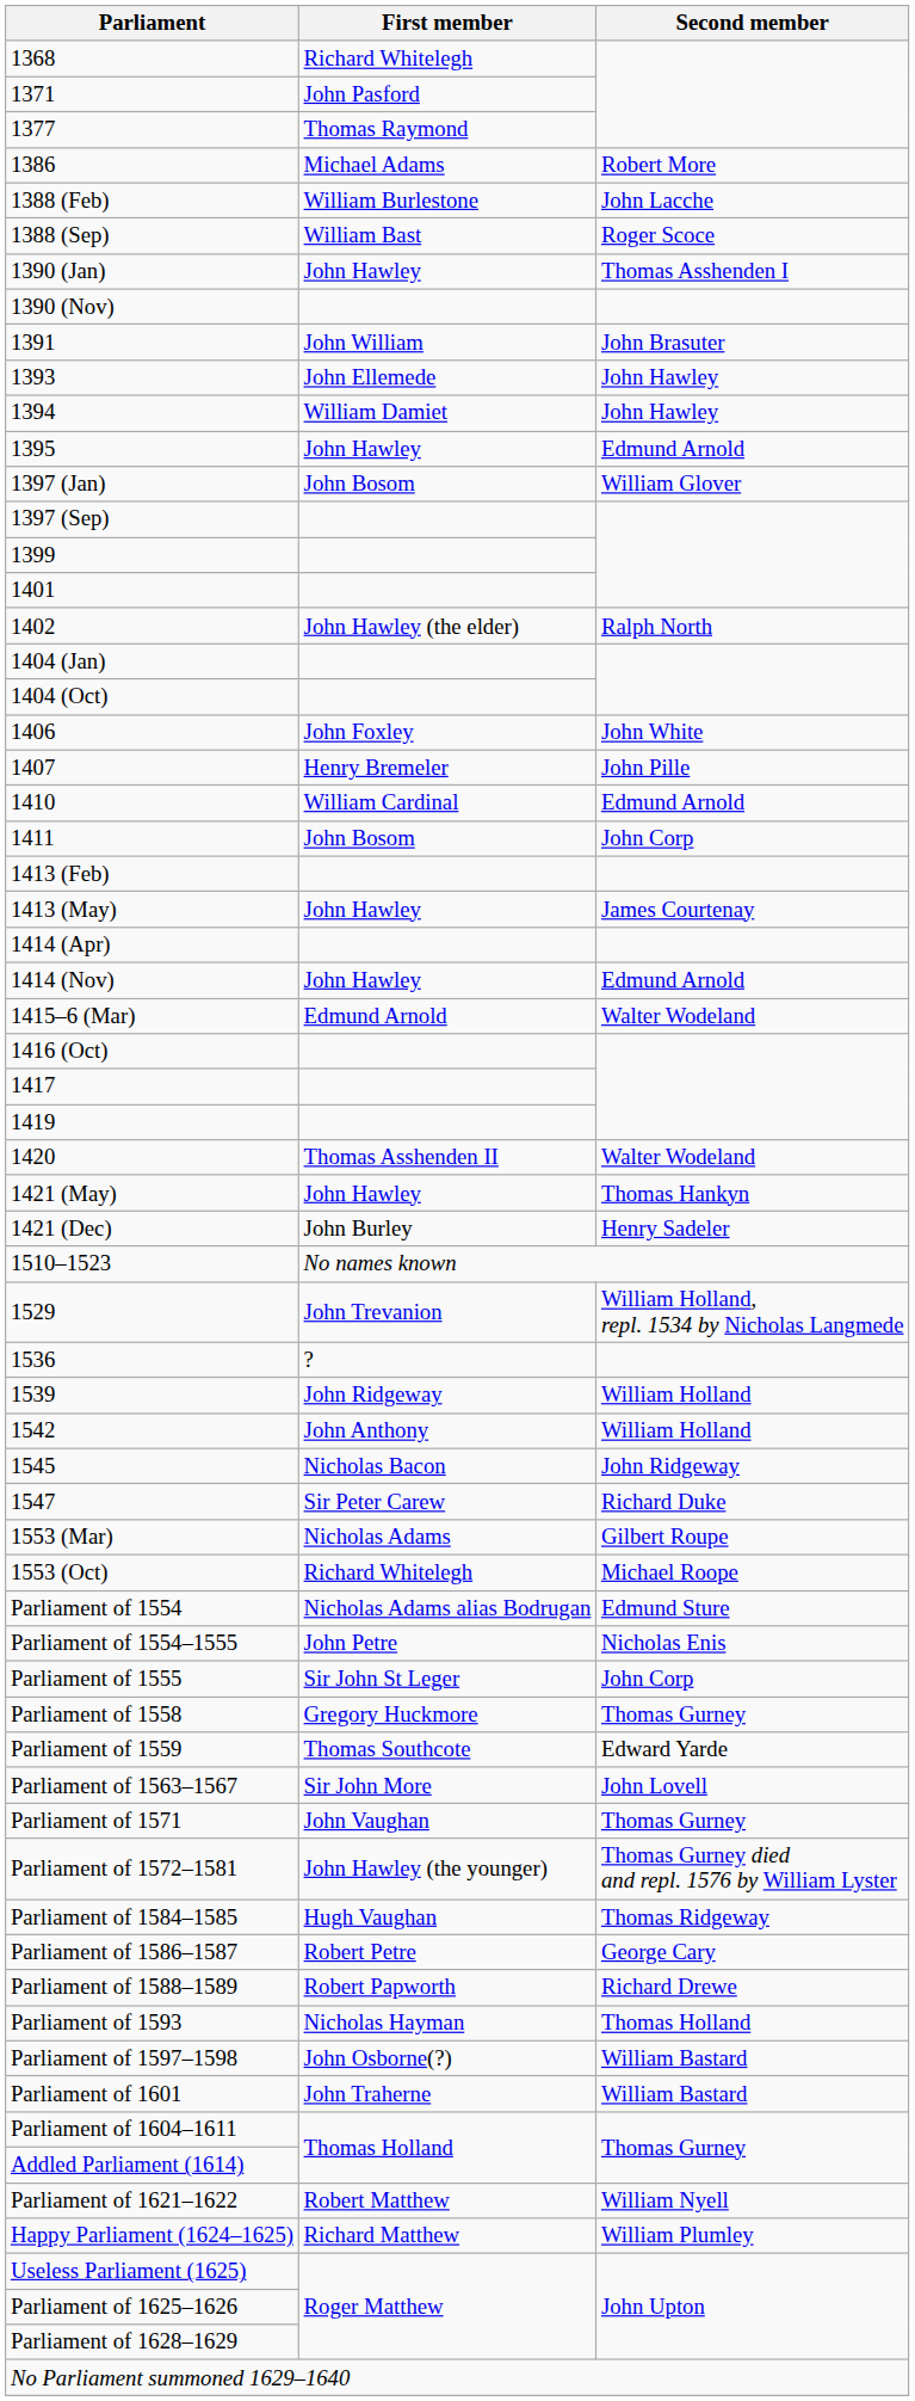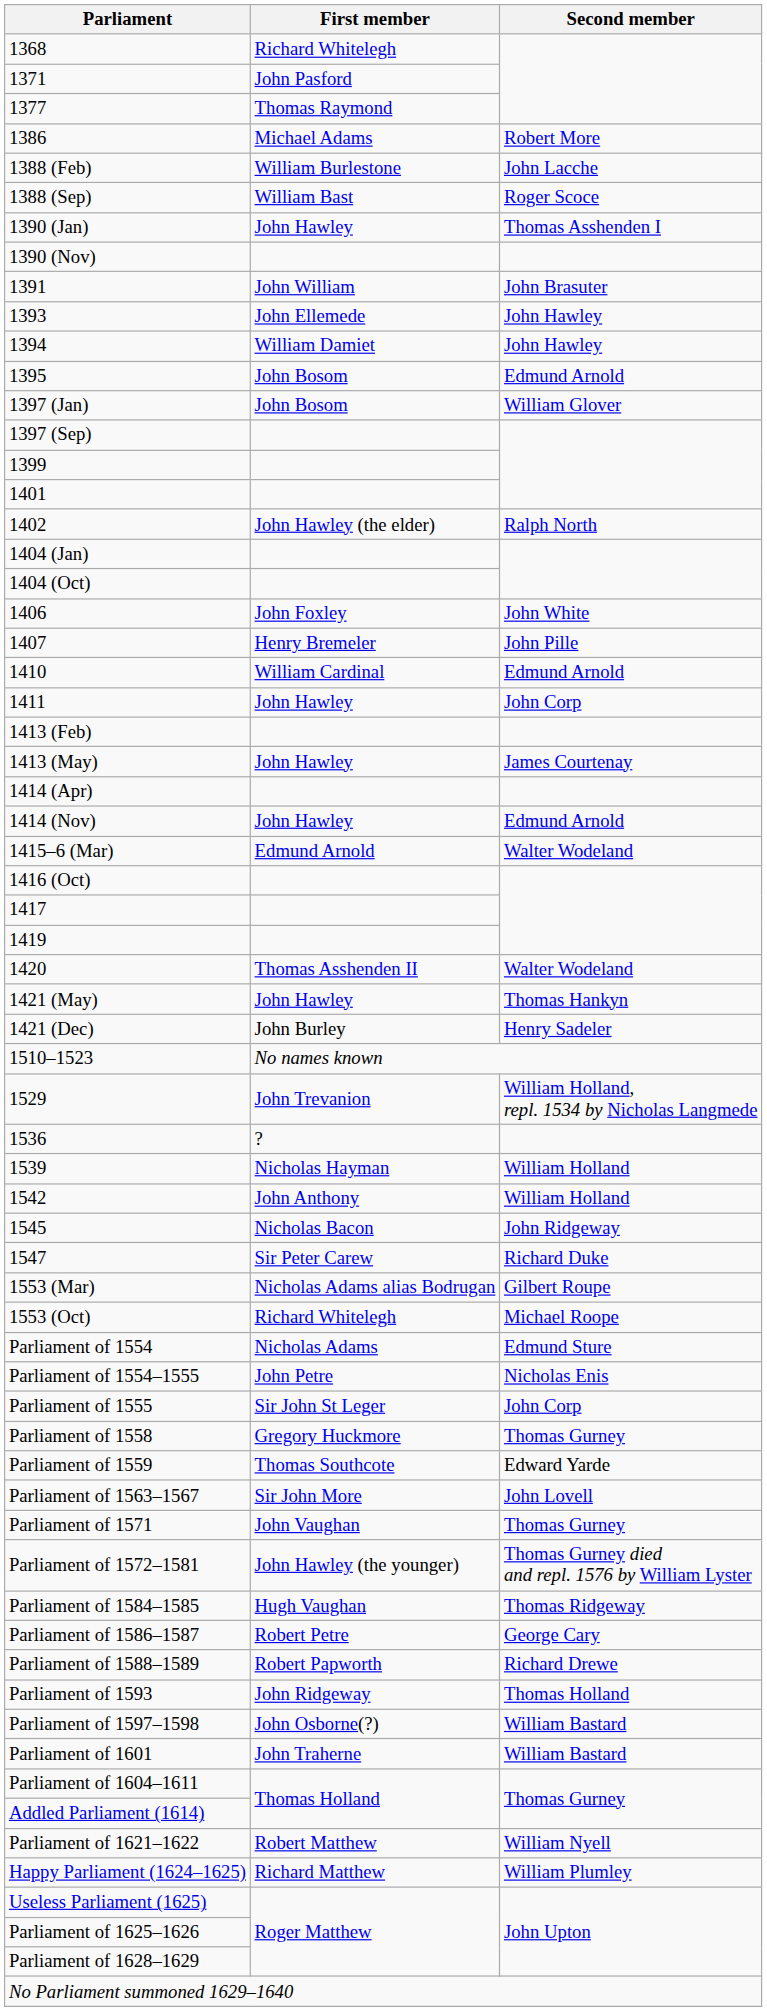 <table class="wikitable">
 <tr>
 <th>Parliament</th>
 <th>First member</th>
 <th>Second member</th>
 </tr>
 <tr>
 <td>1368</td>
 <td><a href='#'>Richard Whitelegh</a></td>
 </tr>
 <tr>
 <td>1371</td>
 <td><a href='#'>John Pasford</a></td>
 </tr>
 <tr>
 <td>1377</td>
 <td><a href='#'>Thomas Raymond</a></td>
 </tr>
 <tr>
 <td>1386</td>
 <td><a href='#'>Michael Adams</a></td>
 <td><a href='#'>Robert More</a></td>
 </tr>
 <tr>
 <td>1388 (Feb)</td>
 <td><a href='#'>William Burlestone</a></td>
 <td><a href='#'>John Lacche</a></td>
 </tr>
 <tr>
 <td>1388 (Sep)</td>
 <td><a href='#'>William Bast</a></td>
 <td><a href='#'>Roger Scoce</a></td>
 </tr>
 <tr>
 <td>1390 (Jan)</td>
 <td><a href='#'>John Hawley</a></td>
 <td><a href='#'>Thomas Asshenden I</a></td>
 </tr>
 <tr>
 <td>1390 (Nov)</td>
 <td></td>
 </tr>
 <tr>
 <td>1391</td>
 <td><a href='#'>John William</a></td>
 <td><a href='#'>John Brasuter</a></td>
 </tr>
 <tr>
 <td>1393</td>
 <td><a href='#'>John Ellemede</a></td>
 <td><a href='#'>John Hawley</a></td>
 </tr>
 <tr>
 <td>1394</td>
 <td><a href='#'>William Damiet</a></td>
 <td><a href='#'>John Hawley</a></td>
 </tr>
 <tr>
 <td>1395</td>
-<td><a href='#'>John Hawley</a></td>
+<td><a href='#'>John Bosom</a></td>
 <td><a href='#'>Edmund Arnold</a></td>
 </tr>
 <tr>
 <td>1397 (Jan)</td>
 <td><a href='#'>John Bosom</a></td>
 <td><a href='#'>William Glover</a></td>
 </tr>
 <tr>
 <td>1397 (Sep)</td>
 <td></td>
 </tr>
 <tr>
 <td>1399</td>
 <td></td>
 </tr>
 <tr>
 <td>1401</td>
 <td></td>
 </tr>
 <tr>
 <td>1402</td>
 <td><a href='#'>John Hawley</a> (the elder)</td>
 <td><a href='#'>Ralph North</a></td>
 </tr>
 <tr>
 <td>1404 (Jan)</td>
 <td></td>
 </tr>
 <tr>
 <td>1404 (Oct)</td>
 <td></td>
 </tr>
 <tr>
 <td>1406</td>
 <td><a href='#'>John Foxley</a></td>
 <td><a href='#'>John White</a></td>
 </tr>
 <tr>
 <td>1407</td>
 <td><a href='#'>Henry Bremeler</a></td>
 <td><a href='#'>John Pille</a></td>
 </tr>
 <tr>
 <td>1410</td>
 <td><a href='#'>William Cardinal</a></td>
 <td><a href='#'>Edmund Arnold</a></td>
 </tr>
 <tr>
 <td>1411</td>
-<td><a href='#'>John Bosom</a></td>
+<td><a href='#'>John Hawley</a></td>
 <td><a href='#'>John Corp</a></td>
 </tr>
 <tr>
 <td>1413 (Feb)</td>
 <td></td>
 </tr>
 <tr>
 <td>1413 (May)</td>
 <td><a href='#'>John Hawley</a></td>
 <td><a href='#'>James Courtenay</a></td>
 </tr>
 <tr>
 <td>1414 (Apr)</td>
 <td></td>
 </tr>
 <tr>
 <td>1414 (Nov)</td>
 <td><a href='#'>John Hawley</a></td>
 <td><a href='#'>Edmund Arnold</a></td>
 </tr>
 <tr>
 <td>1415–6 (Mar)</td>
 <td><a href='#'>Edmund Arnold</a></td>
 <td><a href='#'>Walter Wodeland</a></td>
 </tr>
 <tr>
 <td>1416 (Oct)</td>
 <td></td>
 </tr>
 <tr>
 <td>1417</td>
 <td></td>
 </tr>
 <tr>
 <td>1419</td>
 <td></td>
 </tr>
 <tr>
 <td>1420</td>
 <td><a href='#'>Thomas Asshenden II</a></td>
 <td><a href='#'>Walter Wodeland</a></td>
 </tr>
 <tr>
 <td>1421 (May)</td>
 <td><a href='#'>John Hawley</a></td>
 <td><a href='#'>Thomas Hankyn</a></td>
 </tr>
 <tr>
 <td>1421 (Dec)</td>
 <td>John Burley</td>
 <td><a href='#'>Henry Sadeler</a></td>
 </tr>
 <tr>
 <td>1510–1523</td>
 <td colspan = "2"><em>No names known</em></td>
 </tr>
 <tr>
 <td>1529</td>
 <td><a href='#'>John Trevanion</a></td>
 <td><a href='#'>William Holland</a>, <br> <em>repl. 1534 by</em> <a href='#'>Nicholas Langmede</a></td>
 </tr>
 <tr>
 <td>1536</td>
 <td>?</td>
 </tr>
 <tr>
 <td>1539</td>
-<td><a href='#'>John Ridgeway</a></td>
+<td><a href='#'>Nicholas Hayman</a></td>
 <td><a href='#'>William Holland</a></td>
 </tr>
 <tr>
 <td>1542</td>
 <td><a href='#'>John Anthony</a></td>
 <td><a href='#'>William Holland</a></td>
 </tr>
 <tr>
 <td>1545</td>
 <td><a href='#'>Nicholas Bacon</a></td>
 <td><a href='#'>John Ridgeway</a></td>
 </tr>
 <tr>
 <td>1547</td>
 <td><a href='#'>Sir Peter Carew</a></td>
 <td><a href='#'>Richard Duke</a></td>
 </tr>
 <tr>
 <td>1553 (Mar)</td>
-<td><a href='#'>Nicholas Adams</a></td>
+<td><a href='#'>Nicholas Adams alias Bodrugan</a></td>
 <td><a href='#'>Gilbert Roupe</a></td>
 </tr>
 <tr>
 <td>1553 (Oct)</td>
 <td><a href='#'>Richard Whitelegh</a></td>
 <td><a href='#'>Michael Roope</a></td>
 </tr>
 <tr>
 <td>Parliament of 1554</td>
-<td><a href='#'>Nicholas Adams alias Bodrugan</a></td>
+<td><a href='#'>Nicholas Adams</a></td>
 <td><a href='#'>Edmund Sture</a></td>
 </tr>
 <tr>
 <td>Parliament of 1554–1555</td>
 <td><a href='#'>John Petre</a></td>
 <td><a href='#'>Nicholas Enis</a></td>
 </tr>
 <tr>
 <td>Parliament of 1555</td>
 <td><a href='#'>Sir John St Leger</a></td>
 <td><a href='#'>John Corp</a></td>
 </tr>
 <tr>
 <td>Parliament of 1558</td>
 <td><a href='#'>Gregory Huckmore</a></td>
 <td><a href='#'>Thomas Gurney</a></td>
 </tr>
 <tr>
 <td>Parliament of 1559</td>
 <td><a href='#'>Thomas Southcote</a></td>
 <td>Edward Yarde</td>
 </tr>
 <tr>
 <td>Parliament of 1563–1567</td>
 <td><a href='#'>Sir John More</a></td>
 <td><a href='#'>John Lovell</a></td>
 </tr>
 <tr>
 <td>Parliament of 1571</td>
 <td><a href='#'>John Vaughan</a></td>
 <td><a href='#'>Thomas Gurney</a></td>
 </tr>
 <tr>
 <td>Parliament of 1572–1581</td>
 <td><a href='#'>John Hawley</a> (the younger)</td>
 <td><a href='#'>Thomas Gurney</a> <em>died</em><br><em>and repl. 1576 by</em> <a href='#'>William Lyster</a></td>
 </tr>
 <tr>
 <td>Parliament of 1584–1585</td>
 <td><a href='#'>Hugh Vaughan</a></td>
 <td><a href='#'>Thomas Ridgeway</a></td>
 </tr>
 <tr>
 <td>Parliament of 1586–1587</td>
 <td><a href='#'>Robert Petre</a></td>
 <td><a href='#'>George Cary</a></td>
 </tr>
 <tr>
 <td>Parliament of 1588–1589</td>
 <td><a href='#'>Robert Papworth</a></td>
 <td><a href='#'>Richard Drewe</a></td>
 </tr>
 <tr>
 <td>Parliament of 1593</td>
-<td><a href='#'>Nicholas Hayman</a></td>
+<td><a href='#'>John Ridgeway</a></td>
 <td><a href='#'>Thomas Holland</a></td>
 </tr>
 <tr>
 <td>Parliament of 1597–1598</td>
 <td><a href='#'>John Osborne</a>(?)</td>
 <td><a href='#'>William Bastard</a></td>
 </tr>
 <tr>
 <td>Parliament of 1601</td>
 <td><a href='#'>John Traherne</a></td>
 <td><a href='#'>William Bastard</a></td>
 </tr>
 <tr>
 <td>Parliament of 1604–1611</td>
 <td rowspan="2"><a href='#'>Thomas Holland</a></td>
 <td rowspan="2"><a href='#'>Thomas Gurney</a></td>
 </tr>
 <tr>
 <td><a href='#'>Addled Parliament (1614)</a></td>
 </tr>
 <tr>
 <td>Parliament of 1621–1622</td>
 <td><a href='#'>Robert Matthew</a></td>
 <td><a href='#'>William Nyell</a></td>
 </tr>
 <tr>
 <td><a href='#'>Happy Parliament (1624–1625)</a></td>
 <td><a href='#'>Richard Matthew</a></td>
 <td><a href='#'>William Plumley</a></td>
 </tr>
 <tr>
 <td><a href='#'>Useless Parliament (1625)</a></td>
 <td rowspan="3"><a href='#'>Roger Matthew</a></td>
 <td rowspan="3"><a href='#'>John Upton</a></td>
 </tr>
 <tr>
 <td>Parliament of 1625–1626</td>
 </tr>
 <tr>
 <td>Parliament of 1628–1629</td>
 </tr>
 <tr>
 <td colspan="4"><em>No Parliament summoned 1629–1640</em></td>
 </tr>
 <tr>
 </tr>
 </table>
